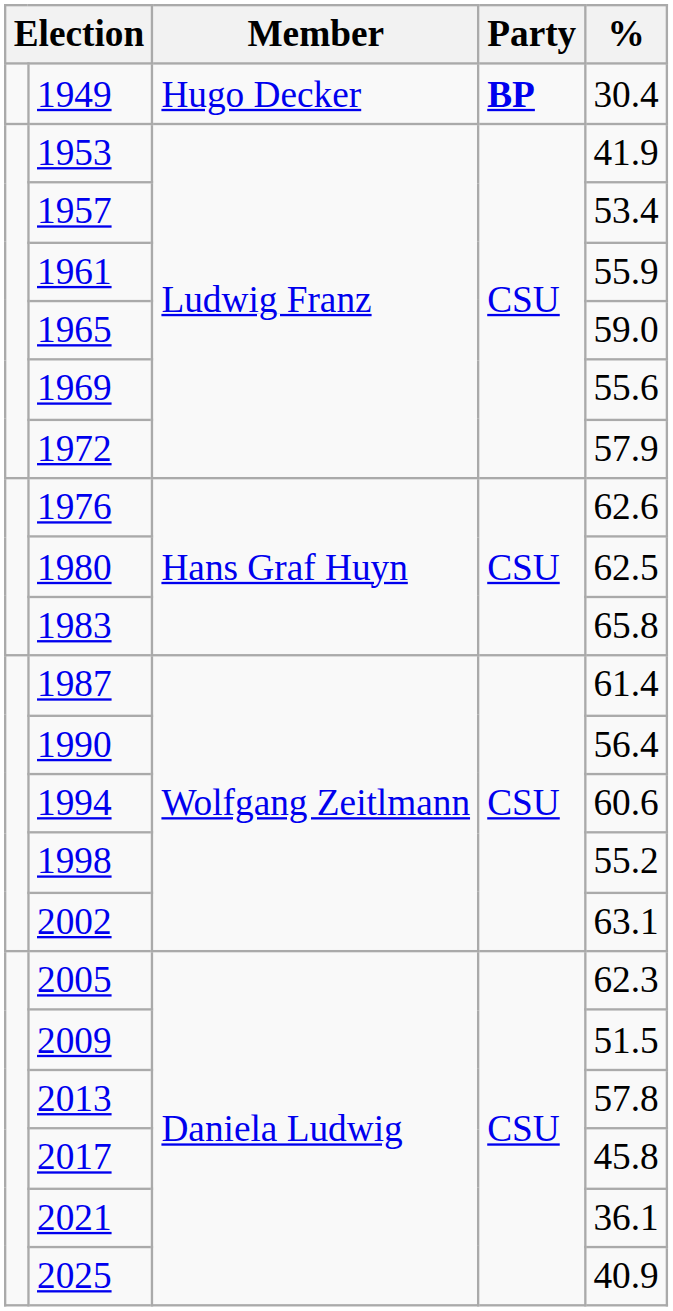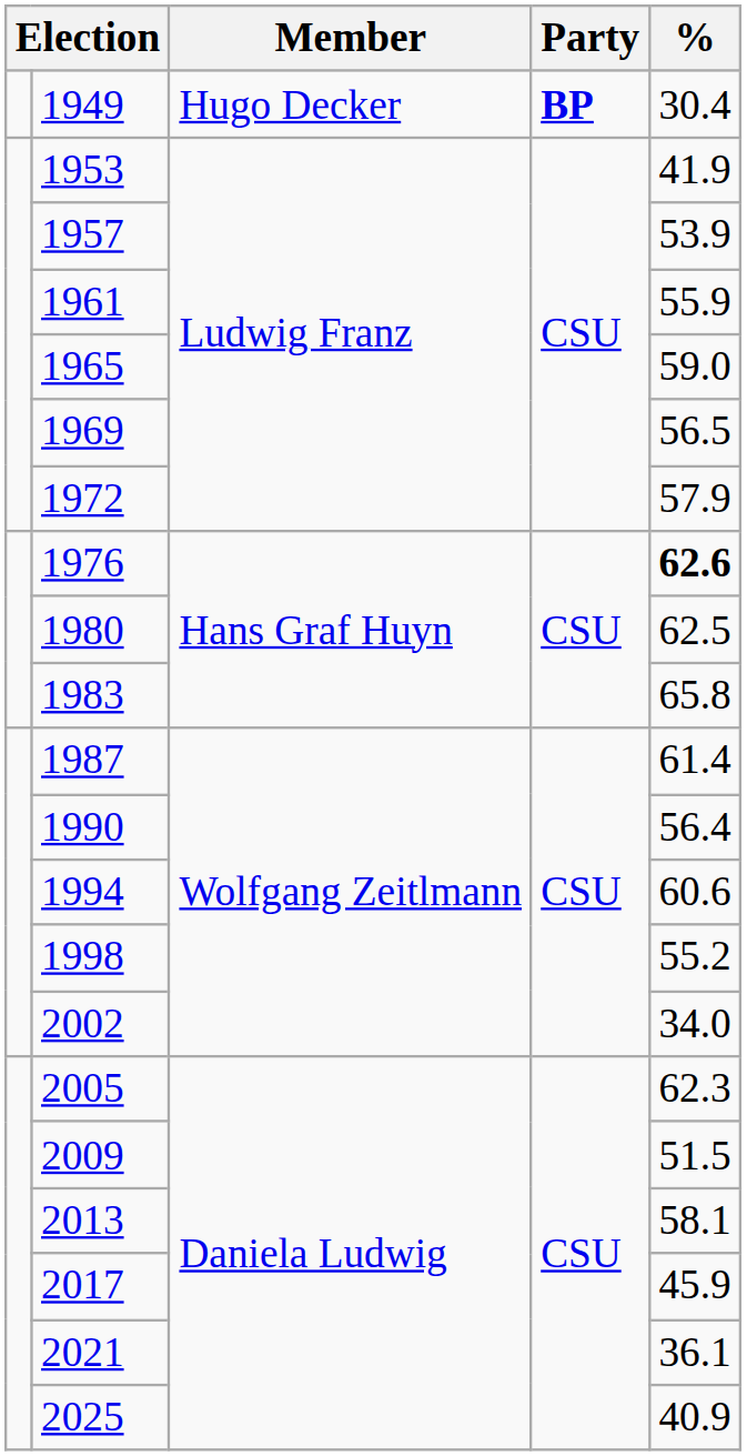 <table class=wikitable>
 <tr>
 <th colspan=2>Election</th>
 <th>Member</th>
 <th>Party</th>
 <th>%</th>
 </tr>
 <tr>
 <td bgcolor=></td>
 <td><a href='#'>1949</a></td>
 <td><a href='#'>Hugo Decker</a></td>
 <td><strong><a href='#'>BP</a></strong></td>
 <td align=right>30.4</td>
 </tr>
 <tr>
 <td rowspan=6 bgcolor=></td>
 <td><a href='#'>1953</a></td>
 <td rowspan=6><a href='#'>Ludwig Franz</a></td>
 <td rowspan=6><a href='#'>CSU</a></td>
 <td align=right>41.9</td>
 </tr>
 <tr>
 <td><a href='#'>1957</a></td>
-<td align=right>53.4</td>
+<td align=right>53.9</td>
 </tr>
 <tr>
 <td><a href='#'>1961</a></td>
 <td align=right>55.9</td>
 </tr>
 <tr>
 <td><a href='#'>1965</a></td>
 <td align=right>59.0</td>
 </tr>
 <tr>
 <td><a href='#'>1969</a></td>
-<td align=right>55.6</td>
+<td align=right>56.5</td>
 </tr>
 <tr>
 <td><a href='#'>1972</a></td>
 <td align=right>57.9</td>
 </tr>
 <tr>
 <td rowspan=3 bgcolor=></td>
 <td><a href='#'>1976</a></td>
 <td rowspan=3><a href='#'>Hans Graf Huyn</a></td>
 <td rowspan=3><a href='#'>CSU</a></td>
-<td align=right>62.6</td>
+<td align=right><strong>62.6</strong></td>
 </tr>
 <tr>
 <td><a href='#'>1980</a></td>
 <td align=right>62.5</td>
 </tr>
 <tr>
 <td><a href='#'>1983</a></td>
 <td align=right>65.8</td>
 </tr>
 <tr>
 <td rowspan=5 bgcolor=></td>
 <td><a href='#'>1987</a></td>
 <td rowspan=5><a href='#'>Wolfgang Zeitlmann</a></td>
 <td rowspan=5><a href='#'>CSU</a></td>
 <td align=right>61.4</td>
 </tr>
 <tr>
 <td><a href='#'>1990</a></td>
 <td align=right>56.4</td>
 </tr>
 <tr>
 <td><a href='#'>1994</a></td>
 <td align=right>60.6</td>
 </tr>
 <tr>
 <td><a href='#'>1998</a></td>
 <td align=right>55.2</td>
 </tr>
 <tr>
 <td><a href='#'>2002</a></td>
-<td align=right>63.1</td>
+<td align=right>34.0</td>
 </tr>
 <tr>
 <td rowspan=6 bgcolor=></td>
 <td><a href='#'>2005</a></td>
 <td rowspan=6><a href='#'>Daniela Ludwig</a></td>
 <td rowspan=6><a href='#'>CSU</a></td>
 <td align=right>62.3</td>
 </tr>
 <tr>
 <td><a href='#'>2009</a></td>
 <td align=right>51.5</td>
 </tr>
 <tr>
 <td><a href='#'>2013</a></td>
-<td align=right>57.8</td>
+<td align=right>58.1</td>
 </tr>
 <tr>
 <td><a href='#'>2017</a></td>
-<td align=right>45.8</td>
+<td align=right>45.9</td>
 </tr>
 <tr>
 <td><a href='#'>2021</a></td>
 <td align=right>36.1</td>
 </tr>
 <tr>
 <td><a href='#'>2025</a></td>
 <td align=right>40.9</td>
 </tr>
 </table>
